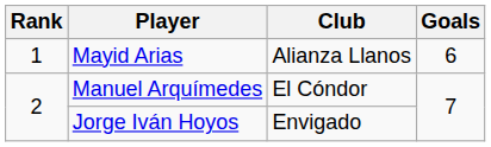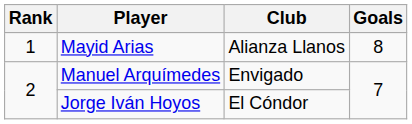 <table class="wikitable" border="1">
 <tr>
 <th>Rank</th>
 <th>Player</th>
 <th>Club</th>
 <th>Goals</th>
 </tr>
 <tr>
 <td align=center>1</td>
 <td> <a href='#'>Mayid Arias</a></td>
 <td>Alianza Llanos</td>
-<td align=center>6</td>
+<td align=center>8</td>
 </tr>
 <tr>
 <td rowspan=2 align=center>2</td>
 <td> <a href='#'>Manuel Arquímedes</a></td>
-<td>El Cóndor</td>
+<td>Envigado</td>
 <td rowspan=2 align=center>7</td>
 </tr>
 <tr>
 <td> <a href='#'>Jorge Iván Hoyos</a></td>
-<td>Envigado</td>
+<td>El Cóndor</td>
 </tr>
 </table>
